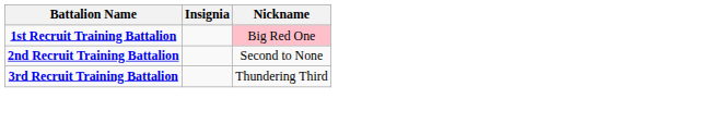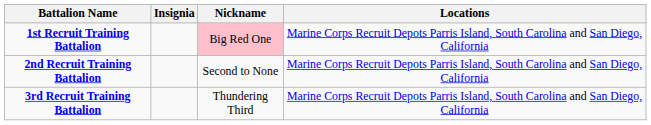 <table class="wikitable" style="text-align:center;">
 <tr style="background:#ccc;">
 <th><strong>Battalion Name</strong></th>
 <th><strong>Insignia</strong></th>
 <th><strong>Nickname</strong></th>
+<th><strong>Locations</strong></th>
 </tr>
 <tr>
 <td><strong><a href='#'>1st Recruit Training Battalion</a></strong></td>
 <td></td>
 <td style="background: pink;">Big Red One</td>
+<td><a href='#'>Marine Corps Recruit Depots Parris Island, South Carolina</a> and  <a href='#'>San Diego, California</a></td>
 </tr>
 <tr>
 <td><strong><a href='#'>2nd Recruit Training Battalion</a></strong></td>
 <td></td>
 <td>Second to None</td>
+<td><a href='#'>Marine Corps Recruit Depots Parris Island, South Carolina</a> and  <a href='#'>San Diego, California</a></td>
 </tr>
 <tr>
 <td><strong><a href='#'>3rd Recruit Training Battalion</a></strong></td>
 <td></td>
 <td>Thundering Third</td>
+<td><a href='#'>Marine Corps Recruit Depots Parris Island, South Carolina</a> and  <a href='#'>San Diego, California</a></td>
 </tr>
 </table>
